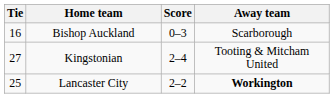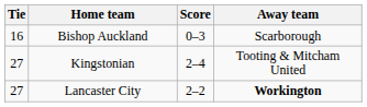 <table class="wikitable" style="text-align:center;">
 <tr>
 <th width=20>Tie</th>
 <th width=175>Home team</th>
 <th width=20>Score</th>
 <th width=175>Away team</th>
 </tr>
 <tr>
 <td>16</td>
 <td>Bishop Auckland</td>
 <td>0–3</td>
 <td>Scarborough</td>
 </tr>
 <tr>
 <td>27</td>
 <td>Kingstonian</td>
 <td>2–4</td>
 <td>Tooting & Mitcham United</td>
 </tr>
 <tr>
-<td>25</td>
+<td>27</td>
 <td>Lancaster City</td>
 <td>2–2</td>
 <td><strong>Workington</strong></td>
 </tr>
 </table>
